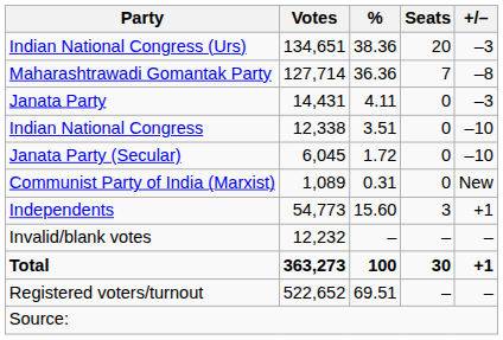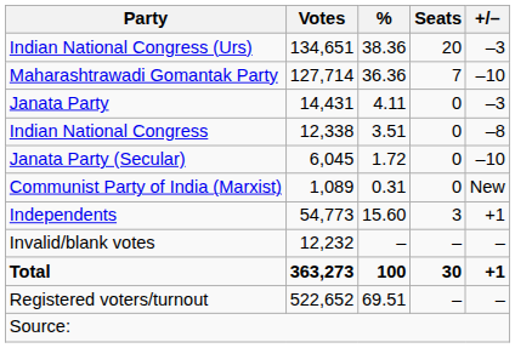 <table class=wikitable style=text-align:right>
 <tr>
 <th>Party</th>
 <th>Votes</th>
 <th>%</th>
 <th>Seats</th>
 <th>+/–</th>
 </tr>
 <tr>
 <td align=left><a href='#'>Indian National Congress (Urs)</a></td>
 <td>134,651</td>
 <td>38.36</td>
 <td>20</td>
 <td>–3</td>
 </tr>
 <tr>
 <td align=left><a href='#'>Maharashtrawadi Gomantak Party</a></td>
 <td>127,714</td>
 <td>36.36</td>
 <td>7</td>
-<td>–8</td>
+<td>–10</td>
 </tr>
 <tr>
 <td align=left><a href='#'>Janata Party</a></td>
 <td>14,431</td>
 <td>4.11</td>
 <td>0</td>
 <td>–3</td>
 </tr>
 <tr>
 <td align=left><a href='#'>Indian National Congress</a></td>
 <td>12,338</td>
 <td>3.51</td>
 <td>0</td>
-<td>–10</td>
+<td>–8</td>
 </tr>
 <tr>
 <td align=left><a href='#'>Janata Party (Secular)</a></td>
 <td>6,045</td>
 <td>1.72</td>
 <td>0</td>
 <td>–10</td>
 </tr>
 <tr>
 <td align=left><a href='#'>Communist Party of India (Marxist)</a></td>
 <td>1,089</td>
 <td>0.31</td>
 <td>0</td>
 <td>New</td>
 </tr>
 <tr>
 <td align=left><a href='#'>Independents</a></td>
 <td>54,773</td>
 <td>15.60</td>
 <td>3</td>
 <td>+1</td>
 </tr>
 <tr>
 <td align=left>Invalid/blank votes</td>
 <td>12,232</td>
 <td>–</td>
 <td>–</td>
 <td>–</td>
 </tr>
 <tr>
 <td align=left><strong>Total</strong></td>
 <td><strong>363,273</strong></td>
 <td><strong>100</strong></td>
 <td><strong>30</strong></td>
 <td><strong>+1</strong></td>
 </tr>
 <tr>
 <td align=left>Registered voters/turnout</td>
 <td>522,652</td>
 <td>69.51</td>
 <td>–</td>
 <td>–</td>
 </tr>
 <tr>
 <td align=left colspan=5>Source: </td>
 </tr>
 </table>
